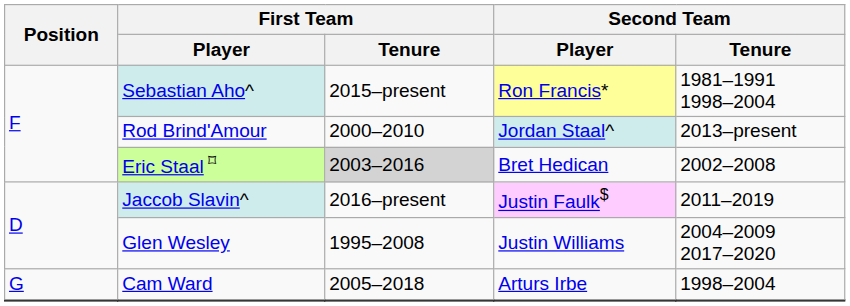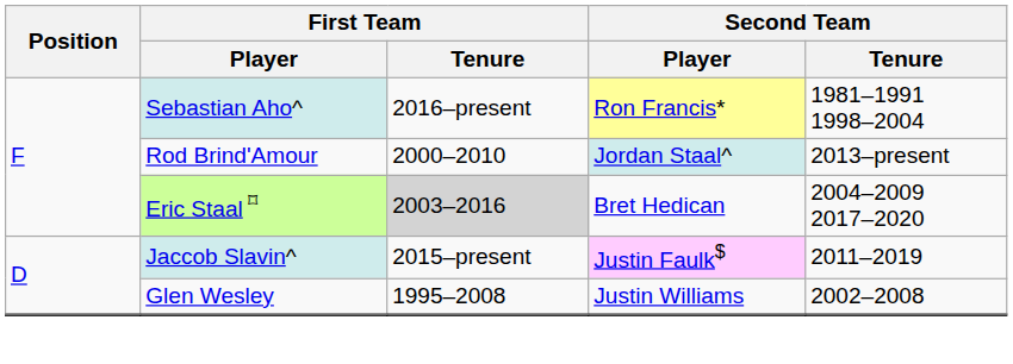 <table class="wikitable" style="width:80%">
 <tr>
 <th rowspan=2>Position</th>
 <th colspan=2>First Team</th>
 <th colspan=2>Second Team</th>
 </tr>
 <tr>
 <th>Player</th>
 <th>Tenure</th>
 <th>Player</th>
 <th>Tenure</th>
 </tr>
 <tr>
 <td rowspan="3"><a href='#'>F</a></td>
 <td bgcolor="#CFECEC"><a href='#'>Sebastian Aho</a>^</td>
-<td>2015–present</td>
+<td>2016–present</td>
 <td bgcolor="#FFFF99"><a href='#'>Ron Francis</a>*</td>
 <td>1981–1991<br>1998–2004</td>
 </tr>
 <tr>
 <td><a href='#'>Rod Brind'Amour</a></td>
 <td>2000–2010</td>
 <td bgcolor="#CFECEC"><a href='#'>Jordan Staal</a>^</td>
 <td>2013–present</td>
 </tr>
 <tr>
 <td bgcolor="#CCFF99"><a href='#'>Eric Staal</a><sup> ⌑</sup></td>
 <td style="background: lightgrey;">2003–2016</td>
 <td><a href='#'>Bret Hedican</a></td>
-<td>2002–2008</td>
+<td>2004–2009<br>2017–2020</td>
 </tr>
 <tr>
 <td rowspan="2"><a href='#'>D</a></td>
 <td bgcolor="#CFECEC"><a href='#'>Jaccob Slavin</a>^</td>
-<td>2016–present</td>
+<td>2015–present</td>
 <td bgcolor="#FFCCFF"><a href='#'>Justin Faulk</a><sup>$</sup></td>
 <td>2011–2019</td>
 </tr>
 <tr>
 <td><a href='#'>Glen Wesley</a></td>
 <td>1995–2008</td>
 <td><a href='#'>Justin Williams</a></td>
-<td>2004–2009<br>2017–2020</td>
-</tr>
-<tr>
-<td><a href='#'>G</a></td>
-<td><a href='#'>Cam Ward</a></td>
-<td>2005–2018</td>
-<td><a href='#'>Arturs Irbe</a></td>
-<td>1998–2004</td>
+<td>2002–2008</td>
 </tr>
 <tr style="border-top:2px solid black">
 </tr>
 </table>
